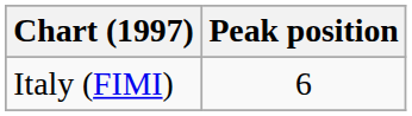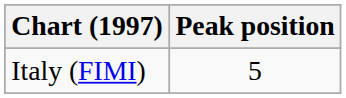 <table class="wikitable sortable">
 <tr>
 <th align="left">Chart (1997)</th>
 <th align="left">Peak position</th>
 </tr>
 <tr>
 <td align="left">Italy (<a href='#'>FIMI</a>)</td>
-<td align="center">6</td>
+<td align="center">5</td>
 </tr>
 </table>
